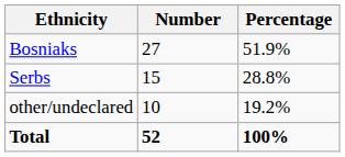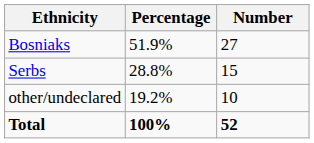 <table class="wikitable">
 <tr>
 <th width="100px">Ethnicity</th>
+<th width="80px">Percentage</th>
 <th width="80px">Number</th>
-<th width="80px">Percentage</th>
 </tr>
 <tr>
 <td><a href='#'>Bosniaks</a></td>
+<td>51.9%</td>
 <td>27</td>
-<td>51.9%</td>
 </tr>
 <tr>
 <td><a href='#'>Serbs</a></td>
+<td>28.8%</td>
 <td>15</td>
-<td>28.8%</td>
 </tr>
 <tr>
 <td>other/undeclared</td>
+<td>19.2%</td>
 <td>10</td>
-<td>19.2%</td>
 </tr>
 <tr>
 <td><strong>Total</strong></td>
+<td><strong>100%</strong></td>
 <td><strong>52</strong></td>
-<td><strong>100%</strong></td>
 </tr>
 </table>
